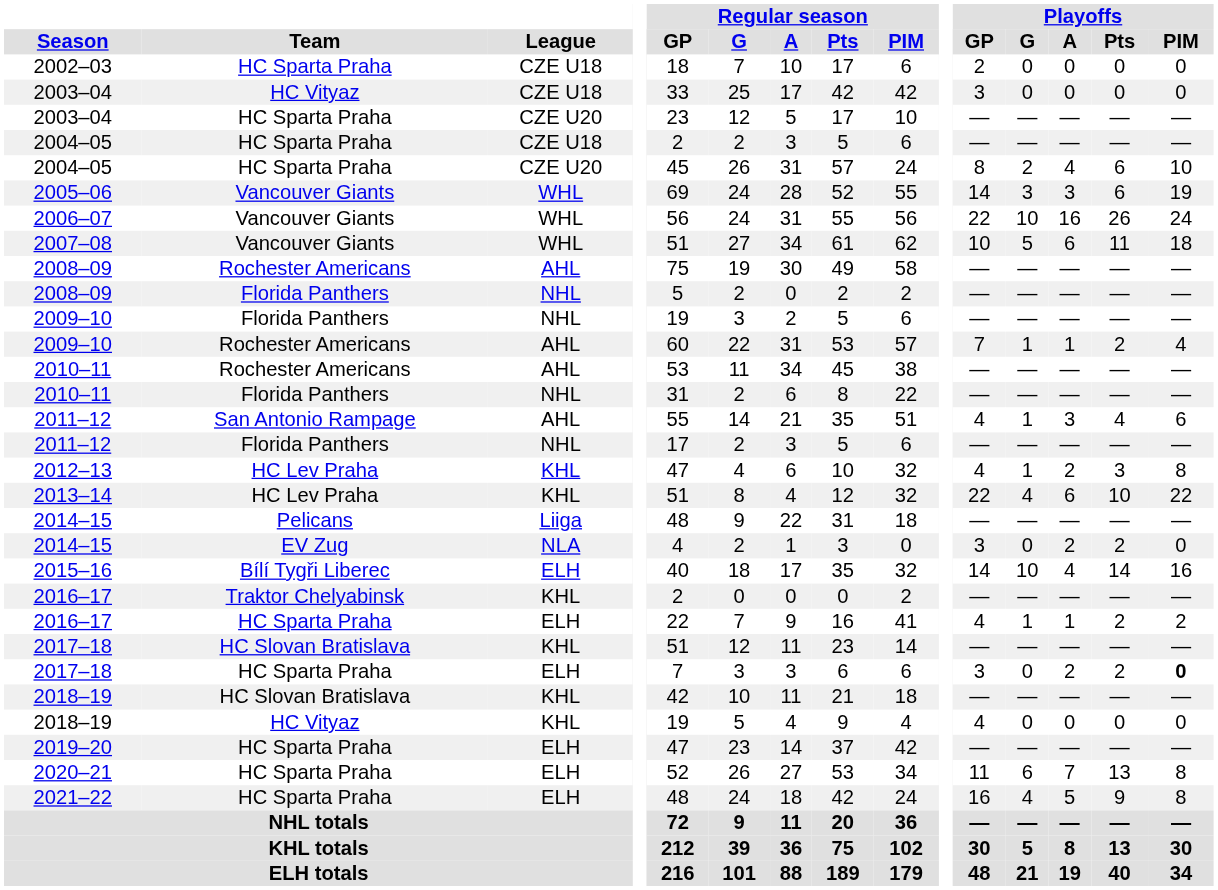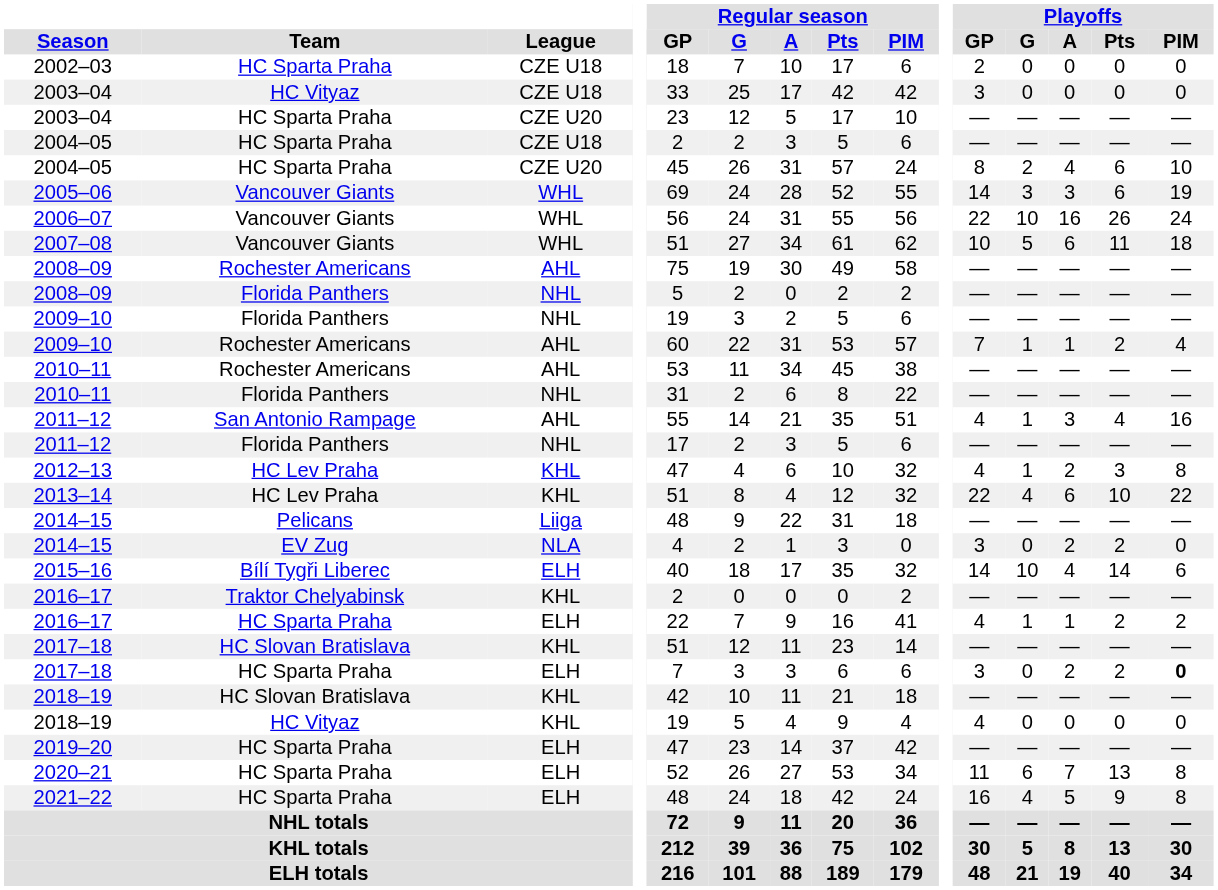 <table border="0" cellpadding="1" cellspacing="0" style="text-align:center; width:60em;">
 <tr style="background:#e0e0e0;">
 <th colspan="3"  bgcolor="#ffffff"> </th>
 <th rowspan="99" bgcolor="#ffffff"> </th>
 <th colspan="5"><a href='#'>Regular season</a></th>
 <th rowspan="99" bgcolor="#ffffff"> </th>
 <th colspan="5"><a href='#'>Playoffs</a></th>
 </tr>
 <tr style="background:#e0e0e0;">
 <th><a href='#'>Season</a></th>
 <th>Team</th>
 <th>League</th>
 <th>GP</th>
 <th><a href='#'>G</a></th>
 <th><a href='#'>A</a></th>
 <th><a href='#'>Pts</a></th>
 <th><a href='#'>PIM</a></th>
 <th>GP</th>
 <th>G</th>
 <th>A</th>
 <th>Pts</th>
 <th>PIM</th>
 </tr>
 <tr>
 <td>2002–03</td>
 <td><a href='#'>HC Sparta Praha</a></td>
 <td>CZE U18</td>
 <td>18</td>
 <td>7</td>
 <td>10</td>
 <td>17</td>
 <td>6</td>
 <td>2</td>
 <td>0</td>
 <td>0</td>
 <td>0</td>
 <td>0</td>
 </tr>
 <tr bgcolor="#f0f0f0">
 <td>2003–04</td>
 <td><a href='#'>HC Vityaz</a></td>
 <td>CZE U18</td>
 <td>33</td>
 <td>25</td>
 <td>17</td>
 <td>42</td>
 <td>42</td>
 <td>3</td>
 <td>0</td>
 <td>0</td>
 <td>0</td>
 <td>0</td>
 </tr>
 <tr>
 <td>2003–04</td>
 <td>HC Sparta Praha</td>
 <td>CZE U20</td>
 <td>23</td>
 <td>12</td>
 <td>5</td>
 <td>17</td>
 <td>10</td>
 <td>—</td>
 <td>—</td>
 <td>—</td>
 <td>—</td>
 <td>—</td>
 </tr>
 <tr bgcolor="#f0f0f0">
 <td>2004–05</td>
 <td>HC Sparta Praha</td>
 <td>CZE U18</td>
 <td>2</td>
 <td>2</td>
 <td>3</td>
 <td>5</td>
 <td>6</td>
 <td>—</td>
 <td>—</td>
 <td>—</td>
 <td>—</td>
 <td>—</td>
 </tr>
 <tr>
 <td>2004–05</td>
 <td>HC Sparta Praha</td>
 <td>CZE U20</td>
 <td>45</td>
 <td>26</td>
 <td>31</td>
 <td>57</td>
 <td>24</td>
 <td>8</td>
 <td>2</td>
 <td>4</td>
 <td>6</td>
 <td>10</td>
 </tr>
 <tr bgcolor="#f0f0f0">
 <td><a href='#'>2005–06</a></td>
 <td><a href='#'>Vancouver Giants</a></td>
 <td><a href='#'>WHL</a></td>
 <td>69</td>
 <td>24</td>
 <td>28</td>
 <td>52</td>
 <td>55</td>
 <td>14</td>
 <td>3</td>
 <td>3</td>
 <td>6</td>
 <td>19</td>
 </tr>
 <tr>
 <td><a href='#'>2006–07</a></td>
 <td>Vancouver Giants</td>
 <td>WHL</td>
 <td>56</td>
 <td>24</td>
 <td>31</td>
 <td>55</td>
 <td>56</td>
 <td>22</td>
 <td>10</td>
 <td>16</td>
 <td>26</td>
 <td>24</td>
 </tr>
 <tr bgcolor="#f0f0f0">
 <td><a href='#'>2007–08</a></td>
 <td>Vancouver Giants</td>
 <td>WHL</td>
 <td>51</td>
 <td>27</td>
 <td>34</td>
 <td>61</td>
 <td>62</td>
 <td>10</td>
 <td>5</td>
 <td>6</td>
 <td>11</td>
 <td>18</td>
 </tr>
 <tr>
 <td><a href='#'>2008–09</a></td>
 <td><a href='#'>Rochester Americans</a></td>
 <td><a href='#'>AHL</a></td>
 <td>75</td>
 <td>19</td>
 <td>30</td>
 <td>49</td>
 <td>58</td>
 <td>—</td>
 <td>—</td>
 <td>—</td>
 <td>—</td>
 <td>—</td>
 </tr>
 <tr bgcolor="#f0f0f0">
 <td><a href='#'>2008–09</a></td>
 <td><a href='#'>Florida Panthers</a></td>
 <td><a href='#'>NHL</a></td>
 <td>5</td>
 <td>2</td>
 <td>0</td>
 <td>2</td>
 <td>2</td>
 <td>—</td>
 <td>—</td>
 <td>—</td>
 <td>—</td>
 <td>—</td>
 </tr>
 <tr>
 <td><a href='#'>2009–10</a></td>
 <td>Florida Panthers</td>
 <td>NHL</td>
 <td>19</td>
 <td>3</td>
 <td>2</td>
 <td>5</td>
 <td>6</td>
 <td>—</td>
 <td>—</td>
 <td>—</td>
 <td>—</td>
 <td>—</td>
 </tr>
 <tr bgcolor="#f0f0f0">
 <td><a href='#'>2009–10</a></td>
 <td>Rochester Americans</td>
 <td>AHL</td>
 <td>60</td>
 <td>22</td>
 <td>31</td>
 <td>53</td>
 <td>57</td>
 <td>7</td>
 <td>1</td>
 <td>1</td>
 <td>2</td>
 <td>4</td>
 </tr>
 <tr>
 <td><a href='#'>2010–11</a></td>
 <td>Rochester Americans</td>
 <td>AHL</td>
 <td>53</td>
 <td>11</td>
 <td>34</td>
 <td>45</td>
 <td>38</td>
 <td>—</td>
 <td>—</td>
 <td>—</td>
 <td>—</td>
 <td>—</td>
 </tr>
 <tr bgcolor="#f0f0f0">
 <td><a href='#'>2010–11</a></td>
 <td>Florida Panthers</td>
 <td>NHL</td>
 <td>31</td>
 <td>2</td>
 <td>6</td>
 <td>8</td>
 <td>22</td>
 <td>—</td>
 <td>—</td>
 <td>—</td>
 <td>—</td>
 <td>—</td>
 </tr>
 <tr>
 <td><a href='#'>2011–12</a></td>
 <td><a href='#'>San Antonio Rampage</a></td>
 <td>AHL</td>
 <td>55</td>
 <td>14</td>
 <td>21</td>
 <td>35</td>
 <td>51</td>
 <td>4</td>
 <td>1</td>
 <td>3</td>
 <td>4</td>
-<td>6</td>
+<td>16</td>
 </tr>
 <tr bgcolor="#f0f0f0">
 <td><a href='#'>2011–12</a></td>
 <td>Florida Panthers</td>
 <td>NHL</td>
 <td>17</td>
 <td>2</td>
 <td>3</td>
 <td>5</td>
 <td>6</td>
 <td>—</td>
 <td>—</td>
 <td>—</td>
 <td>—</td>
 <td>—</td>
 </tr>
 <tr>
 <td><a href='#'>2012–13</a></td>
 <td><a href='#'>HC Lev Praha</a></td>
 <td><a href='#'>KHL</a></td>
 <td>47</td>
 <td>4</td>
 <td>6</td>
 <td>10</td>
 <td>32</td>
 <td>4</td>
 <td>1</td>
 <td>2</td>
 <td>3</td>
 <td>8</td>
 </tr>
 <tr bgcolor="#f0f0f0">
 <td><a href='#'>2013–14</a></td>
 <td>HC Lev Praha</td>
 <td>KHL</td>
 <td>51</td>
 <td>8</td>
 <td>4</td>
 <td>12</td>
 <td>32</td>
 <td>22</td>
 <td>4</td>
 <td>6</td>
 <td>10</td>
 <td>22</td>
 </tr>
 <tr>
 <td><a href='#'>2014–15</a></td>
 <td><a href='#'>Pelicans</a></td>
 <td><a href='#'>Liiga</a></td>
 <td>48</td>
 <td>9</td>
 <td>22</td>
 <td>31</td>
 <td>18</td>
 <td>—</td>
 <td>—</td>
 <td>—</td>
 <td>—</td>
 <td>—</td>
 </tr>
 <tr bgcolor="#f0f0f0">
 <td><a href='#'>2014–15</a></td>
 <td><a href='#'>EV Zug</a></td>
 <td><a href='#'>NLA</a></td>
 <td>4</td>
 <td>2</td>
 <td>1</td>
 <td>3</td>
 <td>0</td>
 <td>3</td>
 <td>0</td>
 <td>2</td>
 <td>2</td>
 <td>0</td>
 </tr>
 <tr>
 <td><a href='#'>2015–16</a></td>
 <td><a href='#'>Bílí Tygři Liberec</a></td>
 <td><a href='#'>ELH</a></td>
 <td>40</td>
 <td>18</td>
 <td>17</td>
 <td>35</td>
 <td>32</td>
 <td>14</td>
 <td>10</td>
 <td>4</td>
 <td>14</td>
-<td>16</td>
+<td>6</td>
 </tr>
 <tr bgcolor="#f0f0f0">
 <td><a href='#'>2016–17</a></td>
 <td><a href='#'>Traktor Chelyabinsk</a></td>
 <td>KHL</td>
 <td>2</td>
 <td>0</td>
 <td>0</td>
 <td>0</td>
 <td>2</td>
 <td>—</td>
 <td>—</td>
 <td>—</td>
 <td>—</td>
 <td>—</td>
 </tr>
 <tr>
 <td><a href='#'>2016–17</a></td>
 <td><a href='#'>HC Sparta Praha</a></td>
 <td>ELH</td>
 <td>22</td>
 <td>7</td>
 <td>9</td>
 <td>16</td>
 <td>41</td>
 <td>4</td>
 <td>1</td>
 <td>1</td>
 <td>2</td>
 <td>2</td>
 </tr>
 <tr bgcolor="#f0f0f0">
 <td><a href='#'>2017–18</a></td>
 <td><a href='#'>HC Slovan Bratislava</a></td>
 <td>KHL</td>
 <td>51</td>
 <td>12</td>
 <td>11</td>
 <td>23</td>
 <td>14</td>
 <td>—</td>
 <td>—</td>
 <td>—</td>
 <td>—</td>
 <td>—</td>
 </tr>
 <tr>
 <td><a href='#'>2017–18</a></td>
 <td>HC Sparta Praha</td>
 <td>ELH</td>
 <td>7</td>
 <td>3</td>
 <td>3</td>
 <td>6</td>
 <td>6</td>
 <td>3</td>
 <td>0</td>
 <td>2</td>
 <td>2</td>
 <td><strong>0</strong></td>
 </tr>
 <tr bgcolor="#f0f0f0">
 <td><a href='#'>2018–19</a></td>
 <td>HC Slovan Bratislava</td>
 <td>KHL</td>
 <td>42</td>
 <td>10</td>
 <td>11</td>
 <td>21</td>
 <td>18</td>
 <td>—</td>
 <td>—</td>
 <td>—</td>
 <td>—</td>
 <td>—</td>
 </tr>
 <tr>
 <td>2018–19</td>
 <td><a href='#'>HC Vityaz</a></td>
 <td>KHL</td>
 <td>19</td>
 <td>5</td>
 <td>4</td>
 <td>9</td>
 <td>4</td>
 <td>4</td>
 <td>0</td>
 <td>0</td>
 <td>0</td>
 <td>0</td>
 </tr>
 <tr bgcolor="#f0f0f0">
 <td><a href='#'>2019–20</a></td>
 <td>HC Sparta Praha</td>
 <td>ELH</td>
 <td>47</td>
 <td>23</td>
 <td>14</td>
 <td>37</td>
 <td>42</td>
 <td>—</td>
 <td>—</td>
 <td>—</td>
 <td>—</td>
 <td>—</td>
 </tr>
 <tr>
 <td><a href='#'>2020–21</a></td>
 <td>HC Sparta Praha</td>
 <td>ELH</td>
 <td>52</td>
 <td>26</td>
 <td>27</td>
 <td>53</td>
 <td>34</td>
 <td>11</td>
 <td>6</td>
 <td>7</td>
 <td>13</td>
 <td>8</td>
 </tr>
 <tr bgcolor="#f0f0f0">
 <td><a href='#'>2021–22</a></td>
 <td>HC Sparta Praha</td>
 <td>ELH</td>
 <td>48</td>
 <td>24</td>
 <td>18</td>
 <td>42</td>
 <td>24</td>
 <td>16</td>
 <td>4</td>
 <td>5</td>
 <td>9</td>
 <td>8</td>
 </tr>
 <tr bgcolor="#e0e0e0">
 <th colspan="3">NHL totals</th>
 <th>72</th>
 <th>9</th>
 <th>11</th>
 <th>20</th>
 <th>36</th>
 <th>—</th>
 <th>—</th>
 <th>—</th>
 <th>—</th>
 <th>—</th>
 </tr>
 <tr bgcolor="#e0e0e0">
 <th colspan="3">KHL totals</th>
 <th>212</th>
 <th>39</th>
 <th>36</th>
 <th>75</th>
 <th>102</th>
 <th>30</th>
 <th>5</th>
 <th>8</th>
 <th>13</th>
 <th>30</th>
 </tr>
 <tr bgcolor="#e0e0e0">
 <th colspan="3">ELH totals</th>
 <th>216</th>
 <th>101</th>
 <th>88</th>
 <th>189</th>
 <th>179</th>
 <th>48</th>
 <th>21</th>
 <th>19</th>
 <th>40</th>
 <th>34</th>
 </tr>
 </table>
